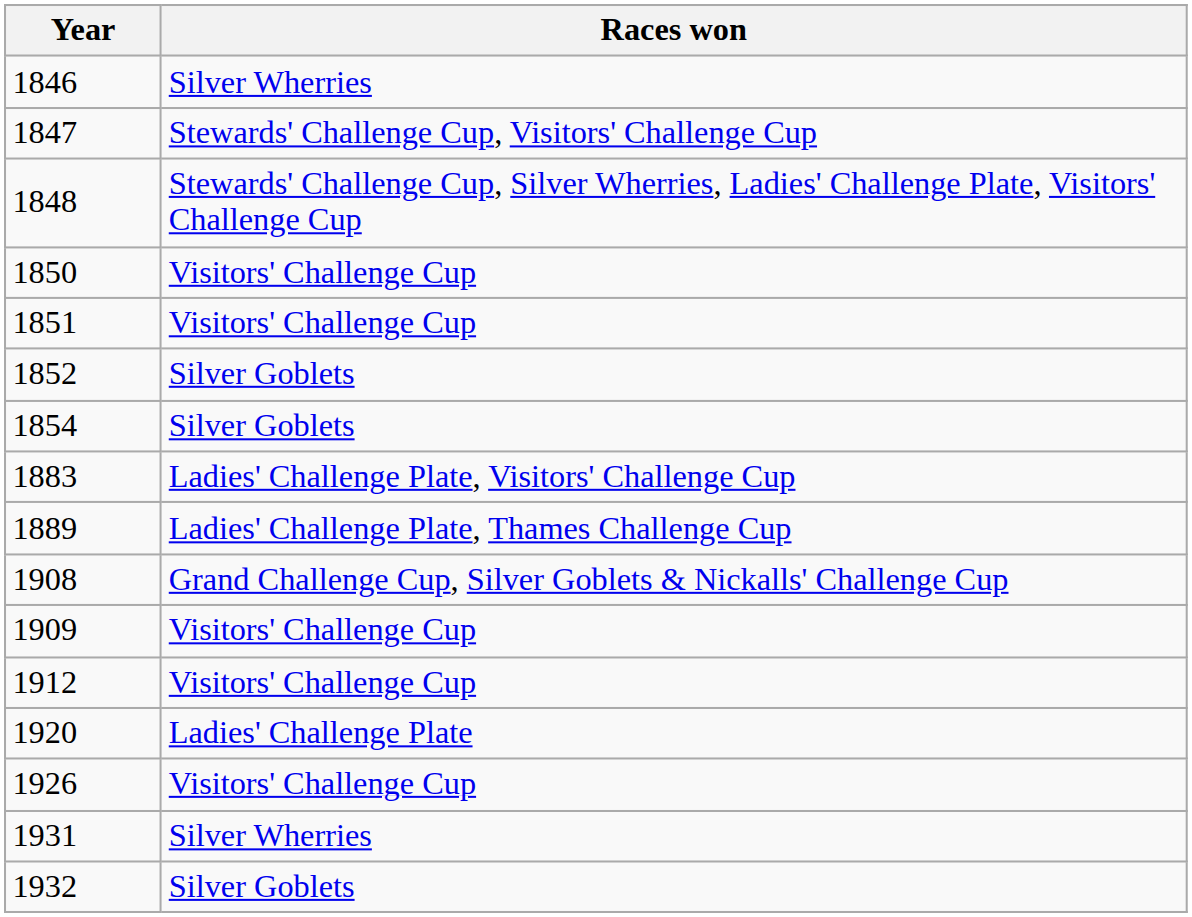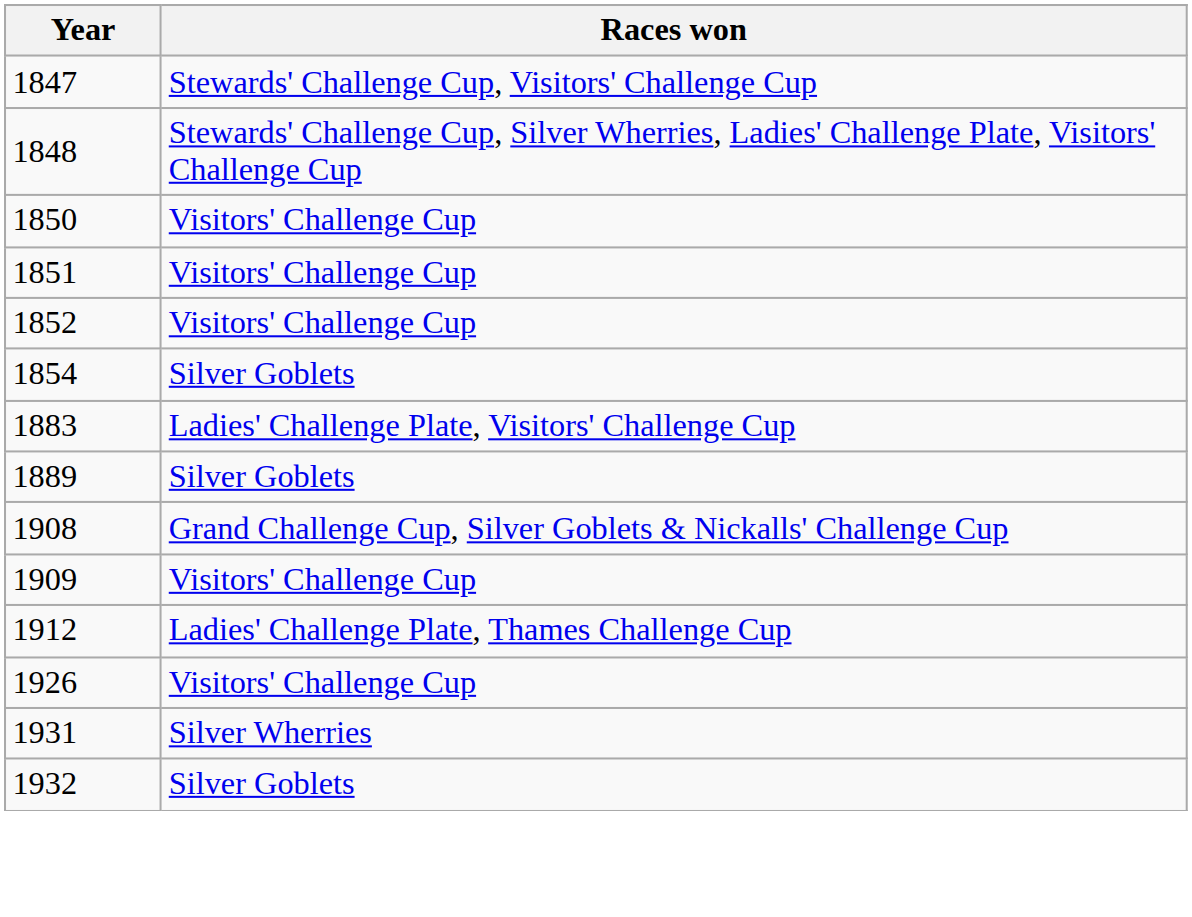 <table class="wikitable">
 <tr>
 <th width=70>Year</th>
 <th width=500>Races won</th>
-</tr>
-<tr>
-<td>1846</td>
-<td><a href='#'>Silver Wherries</a></td>
 </tr>
 <tr>
 <td>1847</td>
 <td><a href='#'>Stewards' Challenge Cup</a>, <a href='#'>Visitors' Challenge Cup</a></td>
 </tr>
 <tr>
 <td>1848</td>
 <td><a href='#'>Stewards' Challenge Cup</a>, <a href='#'>Silver Wherries</a>, <a href='#'>Ladies' Challenge Plate</a>, <a href='#'>Visitors' Challenge Cup</a></td>
 </tr>
 <tr>
 <td>1850</td>
 <td><a href='#'>Visitors' Challenge Cup</a></td>
 </tr>
 <tr>
 <td>1851</td>
 <td><a href='#'>Visitors' Challenge Cup</a></td>
 </tr>
 <tr>
 <td>1852</td>
-<td><a href='#'>Silver Goblets</a></td>
+<td><a href='#'>Visitors' Challenge Cup</a></td>
 </tr>
 <tr>
 <td>1854</td>
 <td><a href='#'>Silver Goblets</a></td>
 </tr>
 <tr>
 <td>1883</td>
 <td><a href='#'>Ladies' Challenge Plate</a>, <a href='#'>Visitors' Challenge Cup</a></td>
 </tr>
 <tr>
 <td>1889</td>
-<td><a href='#'>Ladies' Challenge Plate</a>, <a href='#'>Thames Challenge Cup</a></td>
+<td><a href='#'>Silver Goblets</a></td>
 </tr>
 <tr>
 <td>1908</td>
 <td><a href='#'>Grand Challenge Cup</a>, <a href='#'>Silver Goblets & Nickalls' Challenge Cup</a></td>
 </tr>
 <tr>
 <td>1909</td>
 <td><a href='#'>Visitors' Challenge Cup</a></td>
 </tr>
 <tr>
 <td>1912</td>
-<td><a href='#'>Visitors' Challenge Cup</a></td>
-</tr>
-<tr>
-<td>1920</td>
-<td><a href='#'>Ladies' Challenge Plate</a></td>
+<td><a href='#'>Ladies' Challenge Plate</a>, <a href='#'>Thames Challenge Cup</a></td>
 </tr>
 <tr>
 <td>1926</td>
 <td><a href='#'>Visitors' Challenge Cup</a></td>
 </tr>
 <tr>
 <td>1931</td>
 <td><a href='#'>Silver Wherries</a></td>
 </tr>
 <tr>
 <td>1932</td>
 <td><a href='#'>Silver Goblets</a></td>
 </tr>
 </table>
